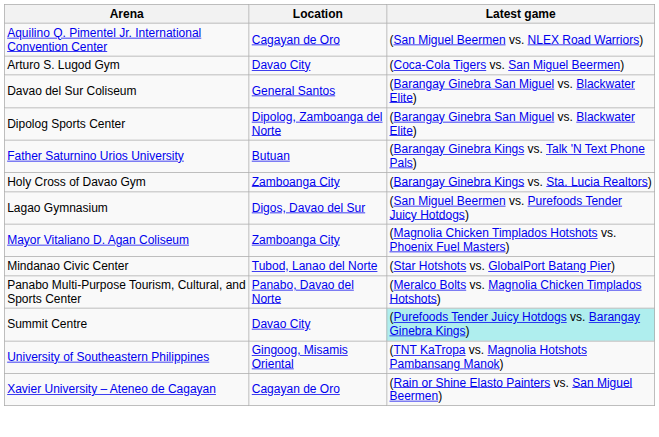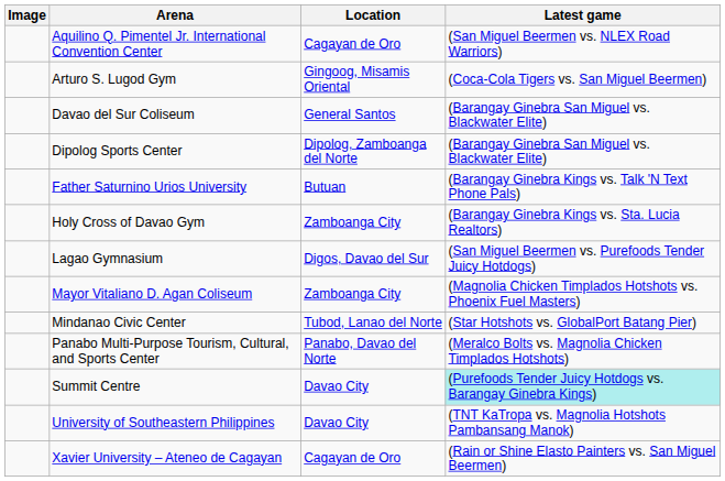 <table class="wikitable sortable">
 <tr>
+<th class="unsortable">Image</th>
 <th>Arena</th>
 <th>Location</th>
 <th>Latest game</th>
 </tr>
 <tr>
+<td></td>
 <td><a href='#'>Aquilino Q. Pimentel Jr. International Convention Center</a></td>
 <td><a href='#'>Cagayan de Oro</a></td>
 <td> (<a href='#'>San Miguel Beermen</a> vs. <a href='#'>NLEX Road Warriors</a>)</td>
 </tr>
 <tr>
+<td></td>
 <td>Arturo S. Lugod Gym</td>
-<td><a href='#'>Davao City</a></td>
+<td><a href='#'>Gingoog, Misamis Oriental</a></td>
 <td> (<a href='#'>Coca-Cola Tigers</a> vs. <a href='#'>San Miguel Beermen</a>)</td>
 </tr>
 <tr>
+<td></td>
 <td>Davao del Sur Coliseum</td>
 <td><a href='#'>General Santos</a></td>
 <td> (<a href='#'>Barangay Ginebra San Miguel</a> vs. <a href='#'>Blackwater Elite</a>)</td>
 </tr>
 <tr>
+<td></td>
 <td>Dipolog Sports Center</td>
 <td><a href='#'>Dipolog, Zamboanga del Norte</a></td>
 <td> (<a href='#'>Barangay Ginebra San Miguel</a> vs. <a href='#'>Blackwater Elite</a>)</td>
 </tr>
 <tr>
+<td></td>
 <td><a href='#'>Father Saturnino Urios University</a> <br> </td>
 <td><a href='#'>Butuan</a></td>
 <td> (<a href='#'>Barangay Ginebra Kings</a> vs. <a href='#'>Talk 'N Text Phone Pals</a>)</td>
 </tr>
 <tr>
+<td></td>
 <td>Holy Cross of Davao Gym</td>
 <td><a href='#'>Zamboanga City</a></td>
 <td> (<a href='#'>Barangay Ginebra Kings</a> vs. <a href='#'>Sta. Lucia Realtors</a>)</td>
 </tr>
 <tr>
+<td></td>
 <td>Lagao Gymnasium</td>
 <td><a href='#'>Digos, Davao del Sur</a></td>
 <td> (<a href='#'>San Miguel Beermen</a> vs. <a href='#'>Purefoods Tender Juicy Hotdogs</a>)</td>
 </tr>
 <tr>
+<td></td>
 <td><a href='#'>Mayor Vitaliano D. Agan Coliseum</a></td>
 <td><a href='#'>Zamboanga City</a></td>
 <td> (<a href='#'>Magnolia Chicken Timplados Hotshots</a> vs. <a href='#'>Phoenix Fuel Masters</a>)</td>
 </tr>
 <tr>
+<td></td>
 <td>Mindanao Civic Center</td>
 <td><a href='#'>Tubod, Lanao del Norte</a></td>
 <td> (<a href='#'>Star Hotshots</a> vs. <a href='#'>GlobalPort Batang Pier</a>)</td>
 </tr>
 <tr>
+<td></td>
 <td>Panabo Multi-Purpose Tourism, Cultural, and Sports Center</td>
 <td><a href='#'>Panabo, Davao del Norte</a></td>
 <td> (<a href='#'>Meralco Bolts</a> vs. <a href='#'>Magnolia Chicken Timplados Hotshots</a>)</td>
 </tr>
 <tr>
+<td></td>
 <td>Summit Centre</td>
 <td><a href='#'>Davao City</a></td>
 <td style="background: paleturquoise;"> (<a href='#'>Purefoods Tender Juicy Hotdogs</a> vs. <a href='#'>Barangay Ginebra Kings</a>)</td>
 </tr>
 <tr>
+<td></td>
 <td><a href='#'>University of Southeastern Philippines</a> <br> </td>
-<td><a href='#'>Gingoog, Misamis Oriental</a></td>
+<td><a href='#'>Davao City</a></td>
 <td> (<a href='#'>TNT KaTropa</a> vs. <a href='#'>Magnolia Hotshots Pambansang Manok</a>)</td>
 </tr>
 <tr>
+<td></td>
 <td><a href='#'>Xavier University – Ateneo de Cagayan</a> <br> </td>
 <td><a href='#'>Cagayan de Oro</a></td>
 <td> (<a href='#'>Rain or Shine Elasto Painters</a> vs. <a href='#'>San Miguel Beermen</a>)</td>
 </tr>
 </table>
